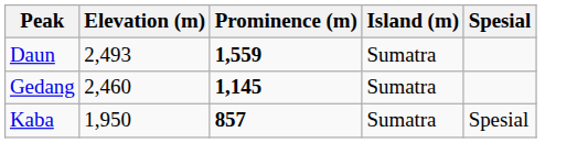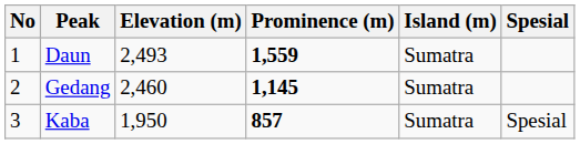 <table class="wikitable sortable">
 <tr>
+<th>No</th>
 <th>Peak</th>
 <th>Elevation (m)</th>
 <th>Prominence (m)</th>
 <th>Island (m)</th>
 <th>Spesial</th>
 </tr>
 <tr>
+<td>1</td>
 <td><a href='#'>Daun</a></td>
 <td>2,493</td>
 <td><strong>1,559</strong></td>
 <td>Sumatra</td>
 <td></td>
 </tr>
 <tr>
+<td>2</td>
 <td><a href='#'>Gedang</a></td>
 <td>2,460</td>
 <td><strong>1,145</strong></td>
 <td>Sumatra</td>
 <td></td>
 </tr>
 <tr>
+<td>3</td>
 <td><a href='#'>Kaba</a></td>
 <td>1,950</td>
 <td><strong>857</strong></td>
 <td>Sumatra</td>
 <td>Spesial</td>
 </tr>
 </table>
